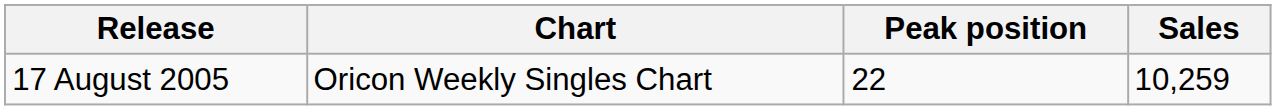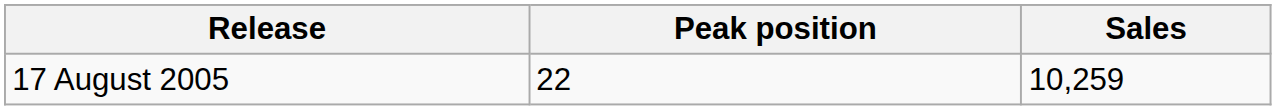 <table class="wikitable" width="650px">
 <tr>
 <th>Release</th>
-<th>Chart</th>
 <th>Peak position</th>
 <th>Sales</th>
 </tr>
 <tr>
 <td>17 August 2005</td>
-<td>Oricon Weekly Singles Chart</td>
 <td>22</td>
 <td>10,259</td>
 </tr>
 </table>
